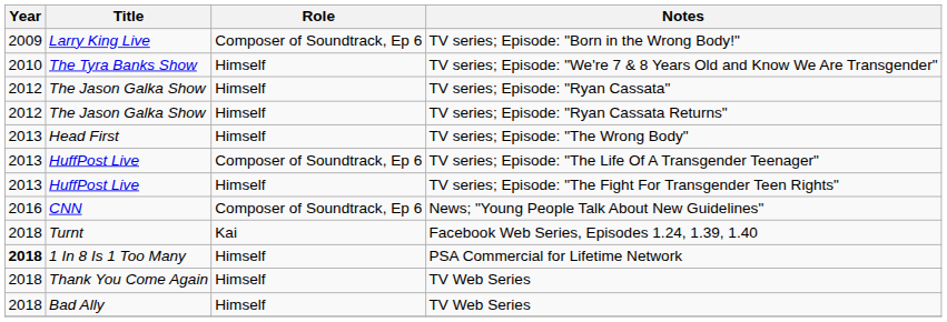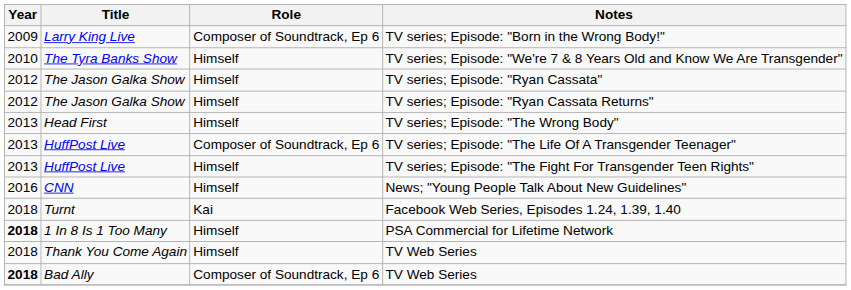 <table class="wikitable sortable">
 <tr>
 <th>Year</th>
 <th>Title</th>
 <th>Role</th>
 <th class="unsortable">Notes</th>
 </tr>
 <tr>
 <td>2009</td>
 <td><em><a href='#'>Larry King Live</a></em></td>
 <td>Composer of Soundtrack, Ep 6</td>
 <td>TV series; Episode: "Born in the Wrong Body!"</td>
 </tr>
 <tr>
 <td>2010</td>
 <td><em><a href='#'>The Tyra Banks Show</a></em></td>
 <td>Himself</td>
 <td>TV series; Episode: "We're 7 & 8 Years Old and Know We Are Transgender"</td>
 </tr>
 <tr>
 <td>2012</td>
 <td><em>The Jason Galka Show</em></td>
 <td>Himself</td>
 <td>TV series; Episode: "Ryan Cassata"</td>
 </tr>
 <tr>
 <td>2012</td>
 <td><em>The Jason Galka Show</em></td>
 <td>Himself</td>
 <td>TV series; Episode: "Ryan Cassata Returns"</td>
 </tr>
 <tr>
 <td>2013</td>
 <td><em>Head First</em></td>
 <td>Himself</td>
 <td>TV series; Episode: "The Wrong Body"</td>
 </tr>
 <tr>
 <td>2013</td>
 <td><em><a href='#'>HuffPost Live</a></em></td>
 <td>Composer of Soundtrack, Ep 6</td>
 <td>TV series; Episode: "The Life Of A Transgender Teenager"</td>
 </tr>
 <tr>
 <td>2013</td>
 <td><em><a href='#'>HuffPost Live</a></em></td>
 <td>Himself</td>
 <td>TV series; Episode: "The Fight For Transgender Teen Rights"</td>
 </tr>
 <tr>
 <td>2016</td>
 <td><em><a href='#'>CNN</a></em></td>
-<td>Composer of Soundtrack, Ep 6</td>
+<td>Himself</td>
 <td>News; "Young People Talk About New Guidelines"</td>
 </tr>
 <tr>
 <td>2018</td>
 <td><em>Turnt</em></td>
 <td>Kai</td>
 <td>Facebook Web Series, Episodes 1.24, 1.39, 1.40</td>
 </tr>
 <tr>
 <td><strong>2018</strong></td>
 <td><em>1 In 8 Is 1 Too Many</em></td>
 <td>Himself</td>
 <td>PSA Commercial for Lifetime Network</td>
 </tr>
 <tr>
 <td>2018</td>
 <td><em>Thank You Come Again</em></td>
 <td>Himself</td>
 <td>TV Web Series</td>
 </tr>
 <tr>
-<td>2018</td>
+<td><strong>2018</strong></td>
 <td><em>Bad Ally</em></td>
-<td>Himself</td>
+<td>Composer of Soundtrack, Ep 6</td>
 <td>TV Web Series</td>
 </tr>
 <tr>
 </tr>
 </table>
